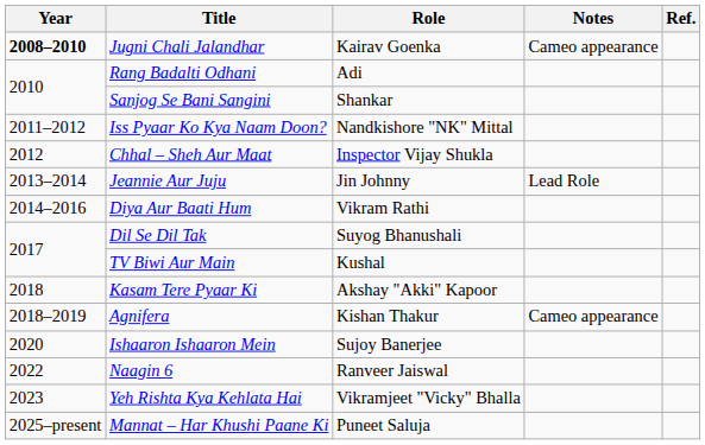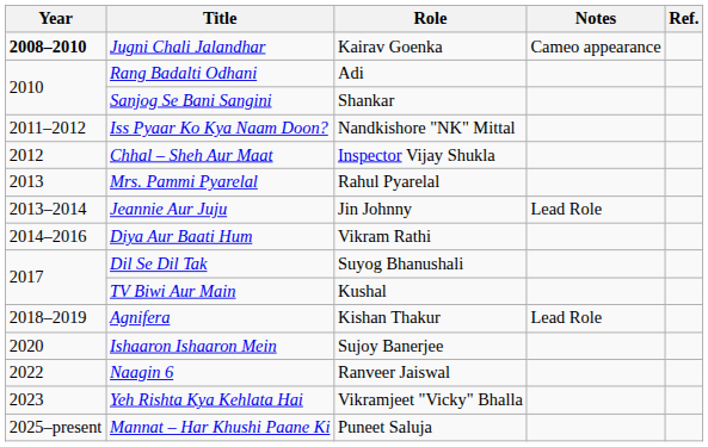 <table class="wikitable sortable">
 <tr>
 <th>Year</th>
 <th>Title</th>
 <th>Role</th>
 <th class="unsortable">Notes</th>
 <th class="unsortable">Ref.</th>
 </tr>
 <tr>
 <td><strong>2008–2010</strong></td>
 <td><em><a href='#'>Jugni Chali Jalandhar</a></em></td>
 <td>Kairav Goenka</td>
 <td>Cameo appearance</td>
 <td></td>
 </tr>
 <tr>
 <td rowspan="2">2010</td>
 <td><em><a href='#'>Rang Badalti Odhani</a></em></td>
 <td>Adi</td>
 <td></td>
 <td></td>
 </tr>
 <tr>
 <td><em><a href='#'>Sanjog Se Bani Sangini</a></em></td>
 <td>Shankar</td>
 <td></td>
 <td></td>
 </tr>
 <tr>
 <td>2011–2012</td>
 <td><em><a href='#'>Iss Pyaar Ko Kya Naam Doon?</a></em></td>
 <td>Nandkishore "NK" Mittal</td>
 <td></td>
 <td></td>
 </tr>
 <tr>
 <td>2012</td>
 <td><em><a href='#'>Chhal – Sheh Aur Maat</a></em></td>
 <td><a href='#'>Inspector</a> Vijay Shukla</td>
 <td></td>
 <td></td>
 </tr>
 <tr>
+<td>2013</td>
+<td><em><a href='#'>Mrs. Pammi Pyarelal</a></em></td>
+<td>Rahul Pyarelal</td>
+<td></td>
+<td></td>
+</tr>
+<tr>
 <td>2013–2014</td>
 <td><em><a href='#'>Jeannie Aur Juju</a></em></td>
 <td>Jin Johnny</td>
 <td>Lead Role</td>
 <td></td>
 </tr>
 <tr>
 <td>2014–2016</td>
 <td><em><a href='#'>Diya Aur Baati Hum</a></em></td>
 <td>Vikram Rathi</td>
 <td></td>
 <td></td>
 </tr>
 <tr>
 <td rowspan="2">2017</td>
 <td><em><a href='#'>Dil Se Dil Tak</a></em></td>
 <td>Suyog Bhanushali</td>
 <td></td>
 <td></td>
 </tr>
 <tr>
 <td><em><a href='#'>TV Biwi Aur Main</a></em></td>
 <td>Kushal</td>
 <td></td>
 <td></td>
 </tr>
 <tr>
-<td>2018</td>
-<td><em><a href='#'>Kasam Tere Pyaar Ki</a></em></td>
-<td>Akshay "Akki" Kapoor</td>
-<td></td>
-<td></td>
-</tr>
-<tr>
 <td>2018–2019</td>
 <td><em><a href='#'>Agnifera</a></em></td>
 <td>Kishan Thakur</td>
-<td>Cameo appearance</td>
+<td>Lead Role</td>
 <td></td>
 </tr>
 <tr>
 <td>2020</td>
 <td><em><a href='#'>Ishaaron Ishaaron Mein</a></em></td>
 <td>Sujoy Banerjee</td>
 <td></td>
 <td></td>
 </tr>
 <tr>
 <td>2022</td>
 <td><em><a href='#'>Naagin 6</a></em></td>
 <td>Ranveer Jaiswal</td>
 <td></td>
 <td></td>
 </tr>
 <tr>
 <td>2023</td>
 <td><em><a href='#'>Yeh Rishta Kya Kehlata Hai</a></em></td>
 <td>Vikramjeet "Vicky" Bhalla</td>
 <td></td>
 <td></td>
 </tr>
 <tr>
 <td>2025–present</td>
 <td><em> <a href='#'>Mannat – Har Khushi Paane Ki</a></em></td>
 <td>Puneet Saluja</td>
 <td></td>
 <td></td>
 </tr>
 </table>
